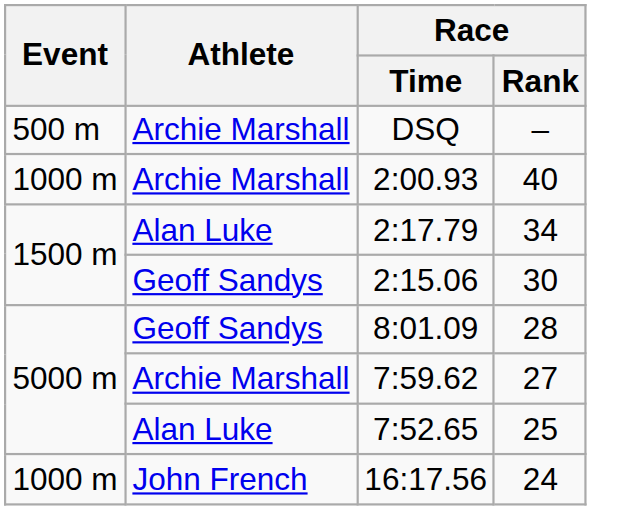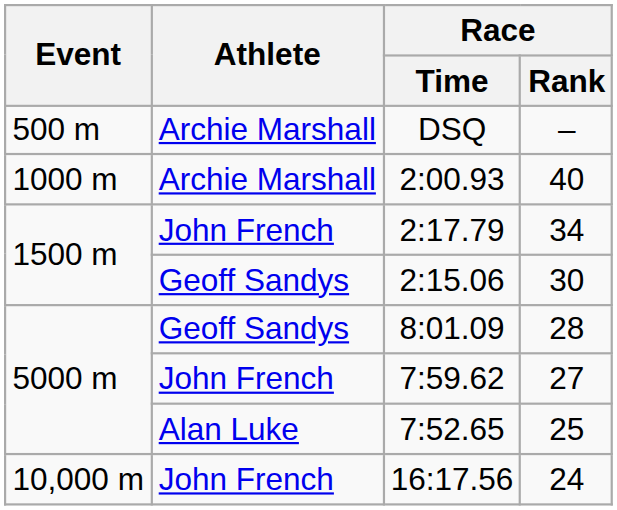 <table class="wikitable" border="1" style="font-size:90%">
 <tr>
 <th rowspan=2>Event</th>
 <th rowspan=2>Athlete</th>
 <th colspan=2>Race</th>
 </tr>
 <tr>
 <th>Time</th>
 <th>Rank</th>
 </tr>
 <tr>
 <td>500 m</td>
 <td><a href='#'>Archie Marshall</a></td>
 <td align=center>DSQ</td>
 <td align=center>–</td>
 </tr>
 <tr>
 <td>1000 m</td>
 <td><a href='#'>Archie Marshall</a></td>
 <td align=center>2:00.93</td>
 <td align=center>40</td>
 </tr>
 <tr>
 <td rowspan=2>1500 m</td>
-<td><a href='#'>Alan Luke</a></td>
+<td><a href='#'>John French</a></td>
 <td align=center>2:17.79</td>
 <td align=center>34</td>
 </tr>
 <tr>
 <td><a href='#'>Geoff Sandys</a></td>
 <td align=center>2:15.06</td>
 <td align=center>30</td>
 </tr>
 <tr>
 <td rowspan=3>5000 m</td>
 <td><a href='#'>Geoff Sandys</a></td>
 <td align=center>8:01.09</td>
 <td align=center>28</td>
 </tr>
 <tr>
-<td><a href='#'>Archie Marshall</a></td>
+<td><a href='#'>John French</a></td>
 <td align=center>7:59.62</td>
 <td align=center>27</td>
 </tr>
 <tr>
 <td><a href='#'>Alan Luke</a></td>
 <td align=center>7:52.65</td>
 <td align=center>25</td>
 </tr>
 <tr>
-<td>1000 m</td>
+<td>10,000 m</td>
 <td><a href='#'>John French</a></td>
 <td align=center>16:17.56</td>
 <td align=center>24</td>
 </tr>
 </table>
